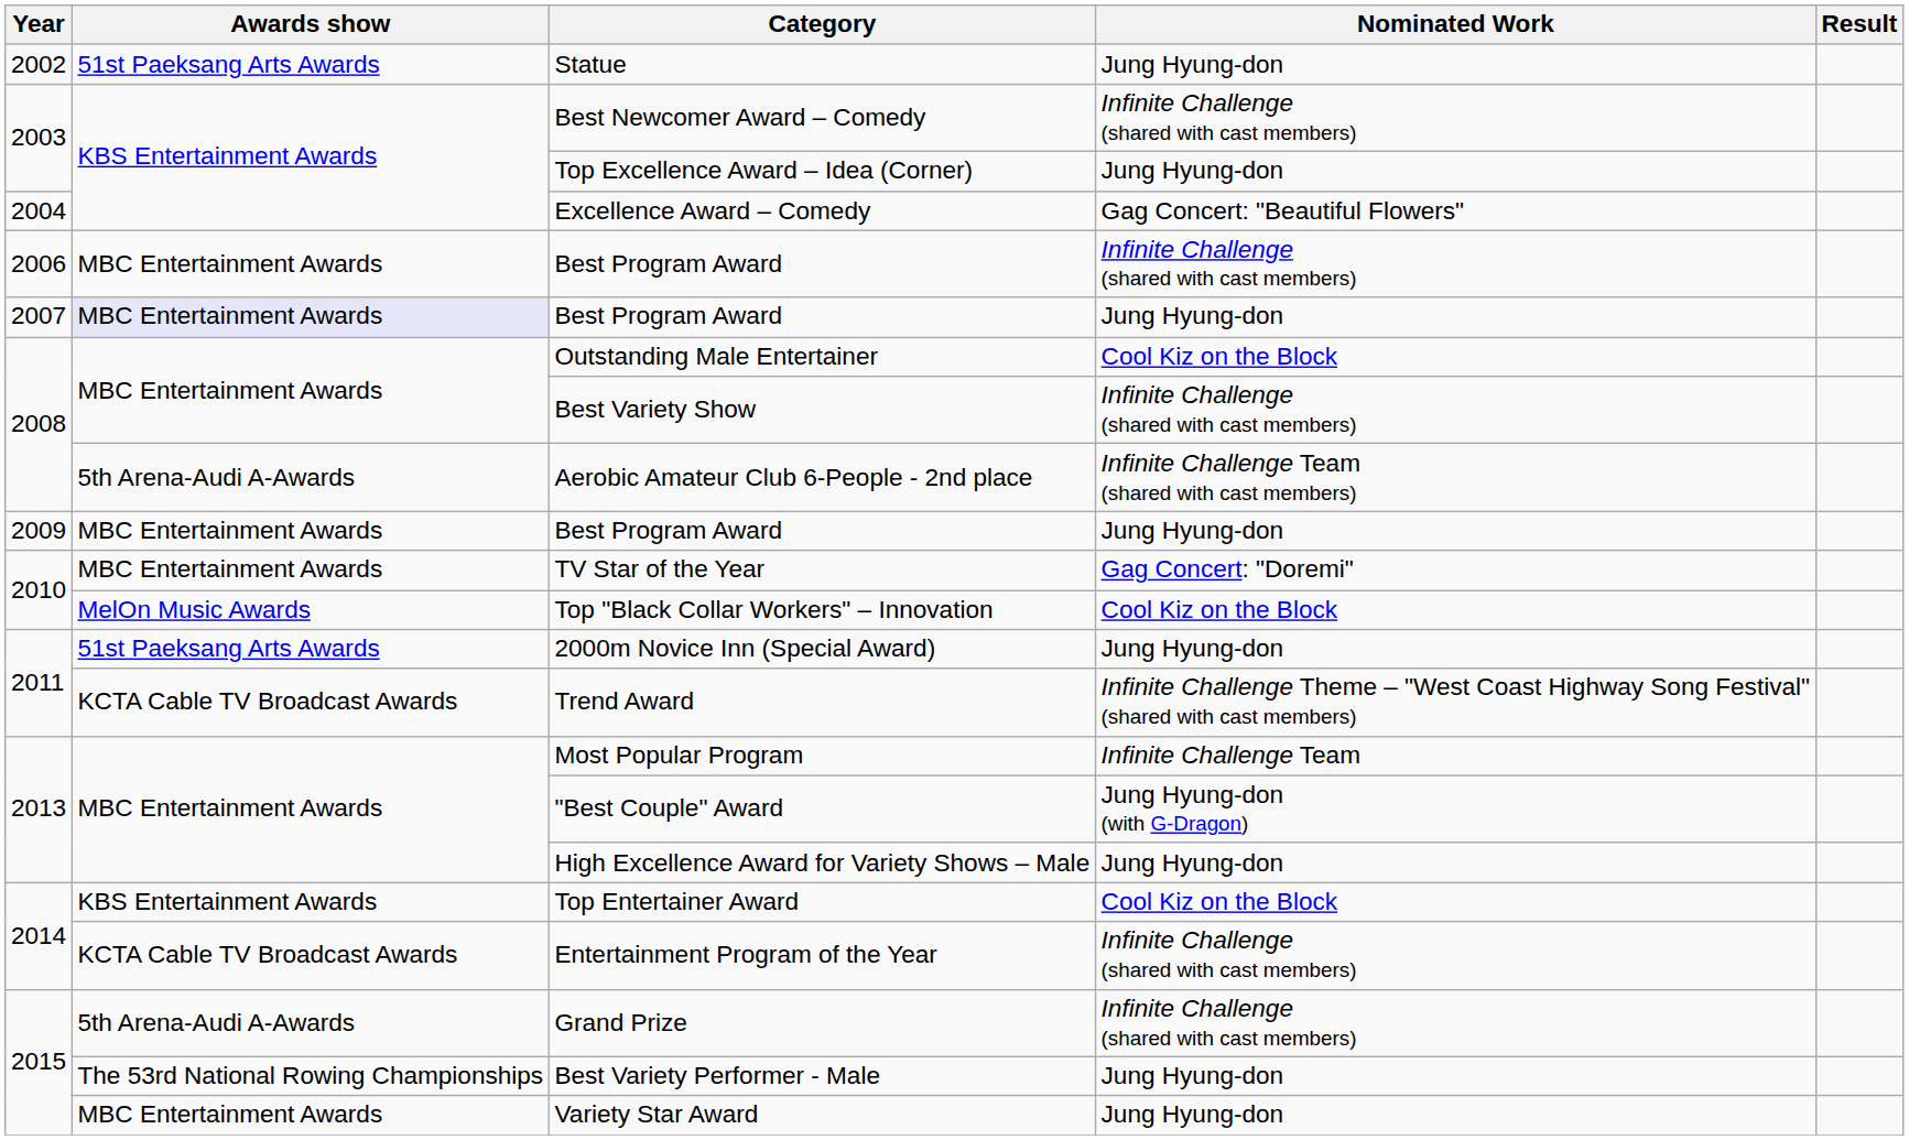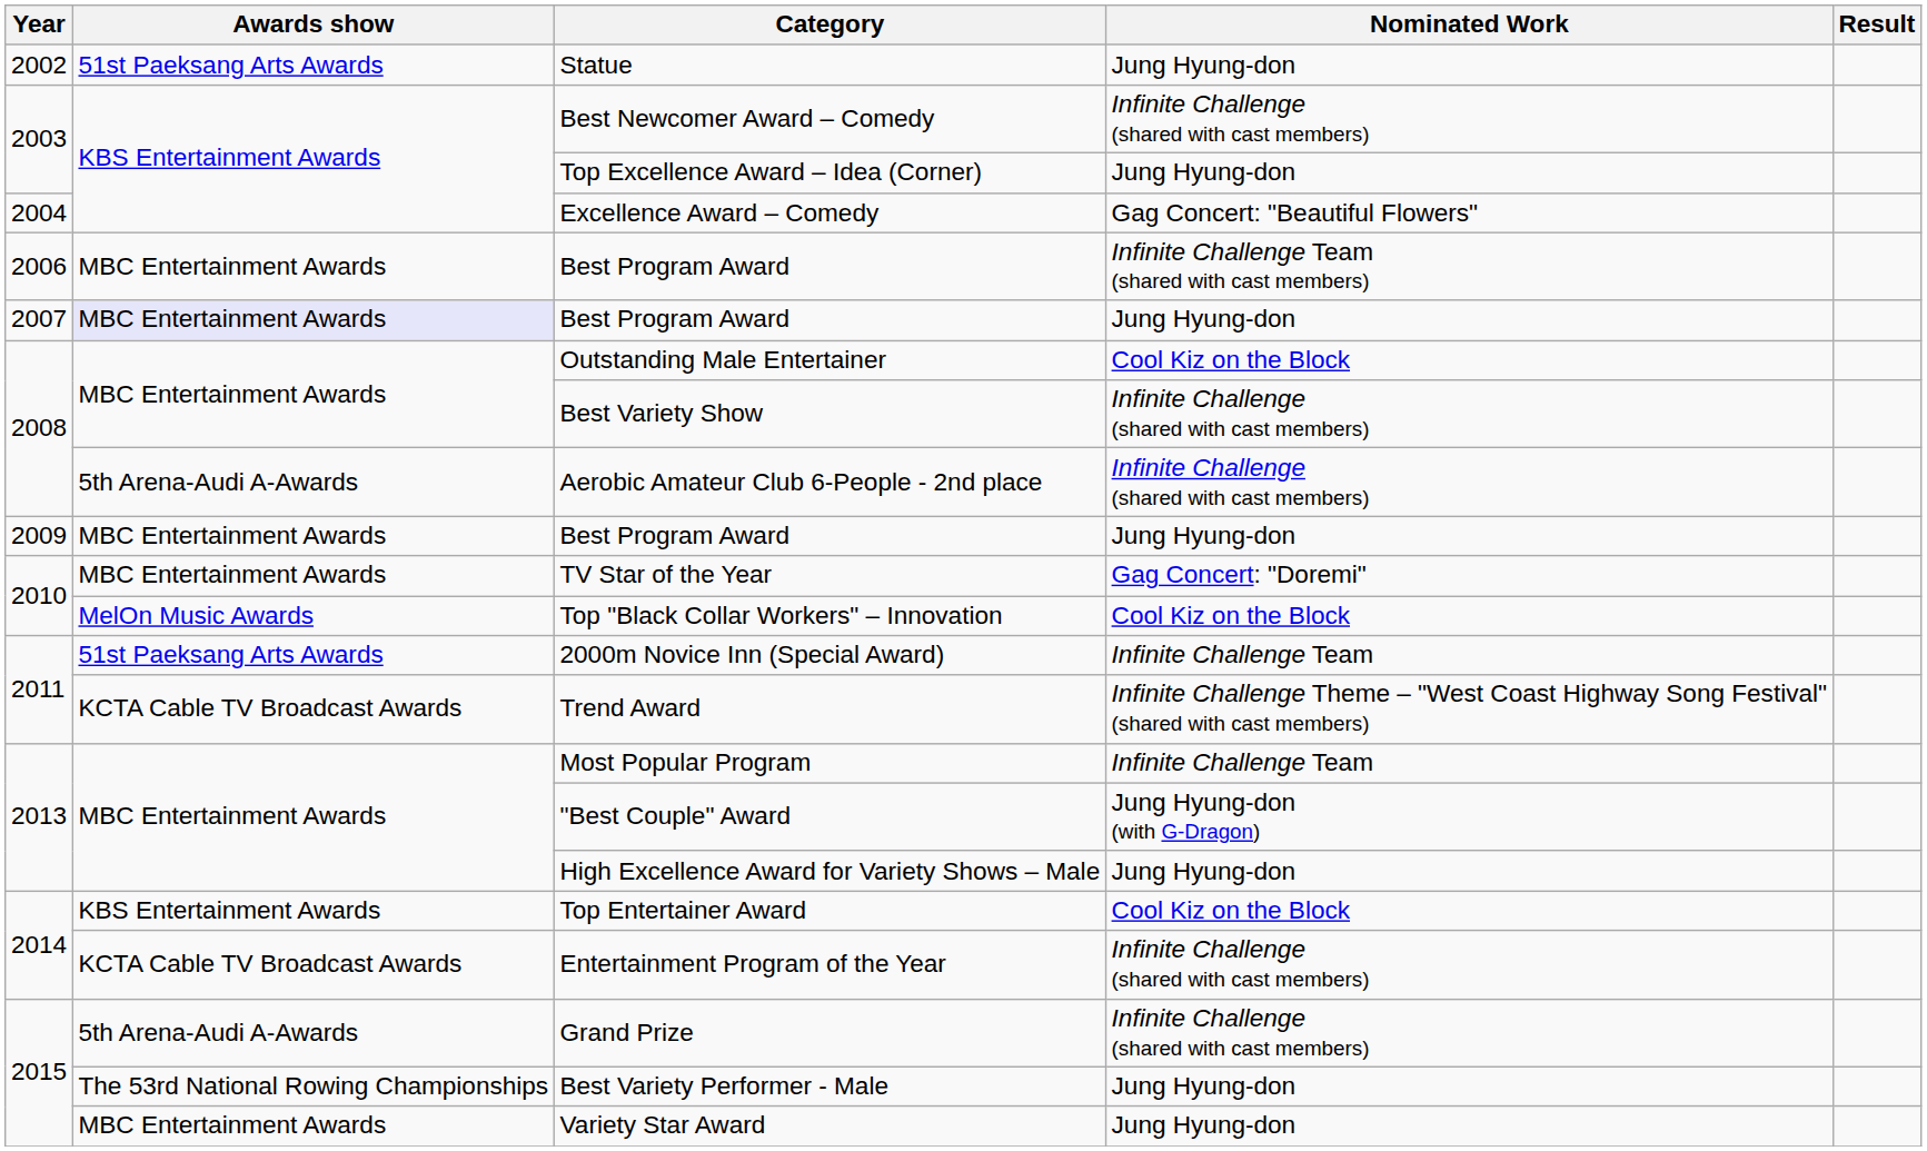 <table class="wikitable">
 <tr>
 <th>Year</th>
 <th>Awards show</th>
 <th>Category</th>
 <th>Nominated Work</th>
 <th>Result</th>
 </tr>
 <tr>
 <td>2002</td>
 <td><a href='#'>51st Paeksang Arts Awards</a></td>
 <td>Statue</td>
 <td>Jung Hyung-don</td>
 <td></td>
 </tr>
 <tr>
 <td rowspan=2>2003</td>
 <td rowspan=3><a href='#'>KBS Entertainment Awards</a></td>
 <td>Best Newcomer Award – Comedy</td>
 <td><em>Infinite Challenge</em><br><small>(shared with cast members)</small></td>
 <td></td>
 </tr>
 <tr>
 <td>Top Excellence Award – Idea (Corner)</td>
 <td>Jung Hyung-don</td>
 <td></td>
 </tr>
 <tr>
 <td>2004</td>
 <td>Excellence Award – Comedy</td>
 <td>Gag Concert: "Beautiful Flowers"</td>
 <td></td>
 </tr>
 <tr>
 <td>2006</td>
 <td>MBC Entertainment Awards</td>
 <td>Best Program Award</td>
-<td><em><a href='#'>Infinite Challenge</a></em><br><small>(shared with cast members)</small></td>
+<td><em>Infinite Challenge</em> Team<br><small>(shared with cast members)</small></td>
 <td></td>
 </tr>
 <tr>
 <td>2007</td>
 <td style="background: lavender;">MBC Entertainment Awards</td>
 <td>Best Program Award</td>
 <td>Jung Hyung-don</td>
 <td></td>
 </tr>
 <tr>
 <td rowspan=3>2008</td>
 <td rowspan=2>MBC Entertainment Awards</td>
 <td>Outstanding Male Entertainer</td>
 <td><a href='#'>Cool Kiz on the Block</a></td>
 <td></td>
 </tr>
 <tr>
 <td>Best Variety Show</td>
 <td><em>Infinite Challenge</em><br><small>(shared with cast members)</small></td>
 <td></td>
 </tr>
 <tr>
 <td>5th Arena-Audi A-Awards</td>
 <td>Aerobic Amateur Club 6-People - 2nd place</td>
-<td><em>Infinite Challenge</em> Team<br><small>(shared with cast members)</small></td>
+<td><em><a href='#'>Infinite Challenge</a></em><br><small>(shared with cast members)</small></td>
 <td></td>
 </tr>
 <tr>
 <td>2009</td>
 <td>MBC Entertainment Awards</td>
 <td>Best Program Award</td>
 <td>Jung Hyung-don</td>
 <td></td>
 </tr>
 <tr>
 <td rowspan=2>2010</td>
 <td>MBC Entertainment Awards</td>
 <td>TV Star of the Year</td>
 <td><a href='#'>Gag Concert</a>: "Doremi"</td>
 <td></td>
 </tr>
 <tr>
 <td><a href='#'>MelOn Music Awards</a></td>
 <td>Top "Black Collar Workers" – Innovation</td>
 <td><a href='#'>Cool Kiz on the Block</a></td>
 <td></td>
 </tr>
 <tr>
 <td rowspan=2>2011</td>
 <td><a href='#'>51st Paeksang Arts Awards</a></td>
 <td>2000m Novice Inn (Special Award)</td>
-<td>Jung Hyung-don<br></td>
+<td><em>Infinite Challenge</em> Team</td>
 <td></td>
 </tr>
 <tr>
 <td>KCTA Cable TV Broadcast Awards</td>
 <td>Trend Award</td>
 <td><em>Infinite Challenge</em> Theme – "West Coast Highway Song Festival"<br><small>(shared with cast members)</small></td>
 <td></td>
 </tr>
 <tr>
 <td rowspan=3>2013</td>
 <td rowspan=3>MBC Entertainment Awards</td>
 <td>Most Popular Program</td>
 <td><em>Infinite Challenge</em> Team</td>
 <td></td>
 </tr>
 <tr>
 <td>"Best Couple" Award</td>
 <td>Jung Hyung-don<br><small>(with <a href='#'>G-Dragon</a>)</small></td>
 <td></td>
 </tr>
 <tr>
 <td>High Excellence Award for Variety Shows – Male</td>
 <td>Jung Hyung-don</td>
 <td></td>
 </tr>
 <tr>
 <td rowspan=2>2014</td>
 <td>KBS Entertainment Awards</td>
 <td>Top Entertainer Award</td>
 <td><a href='#'>Cool Kiz on the Block</a></td>
 <td></td>
 </tr>
 <tr>
 <td>KCTA Cable TV Broadcast Awards</td>
 <td>Entertainment Program of the Year</td>
 <td><em>Infinite Challenge</em><br><small>(shared with cast members)</small></td>
 <td></td>
 </tr>
 <tr>
 <td rowspan=3>2015</td>
 <td>5th Arena-Audi A-Awards</td>
 <td>Grand Prize</td>
 <td><em>Infinite Challenge</em><br><small>(shared with cast members)</small></td>
 <td></td>
 </tr>
 <tr>
 <td>The 53rd National Rowing Championships</td>
 <td>Best Variety Performer - Male</td>
 <td>Jung Hyung-don<br></td>
 <td></td>
 </tr>
 <tr>
 <td>MBC Entertainment Awards</td>
 <td>Variety Star Award</td>
 <td>Jung Hyung-don</td>
 <td></td>
 </tr>
 <tr>
 </tr>
 </table>
